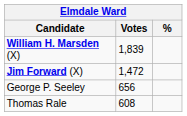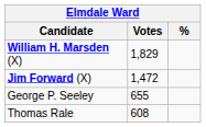 <table class="wikitable">
 <tr>
 <th colspan="3"><a href='#'>Elmdale Ward</a></th>
 </tr>
 <tr>
 <th style="width: 170px">Candidate</th>
 <th style="width: 50px">Votes</th>
 <th style="width: 40px">%</th>
 </tr>
 <tr>
 <td><strong><a href='#'>William H. Marsden</a></strong> (X)</td>
-<td>1,839</td>
+<td>1,829</td>
 <td></td>
 </tr>
 <tr>
 <td><strong><a href='#'>Jim Forward</a></strong> (X)</td>
 <td>1,472</td>
 <td></td>
 </tr>
 <tr>
 <td>George P. Seeley</td>
-<td>656</td>
+<td>655</td>
 <td></td>
 </tr>
 <tr>
 <td>Thomas Rale</td>
 <td>608</td>
 <td></td>
 </tr>
 </table>
